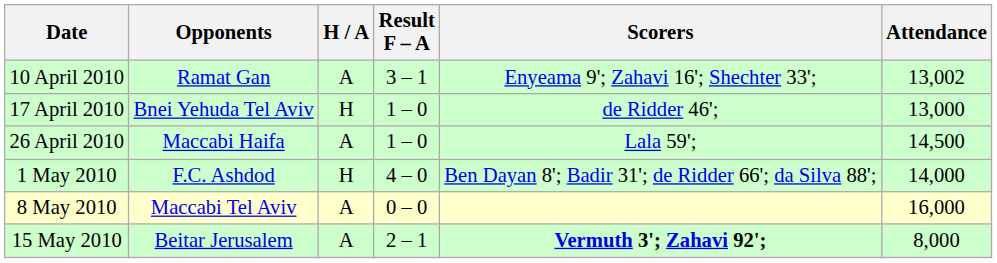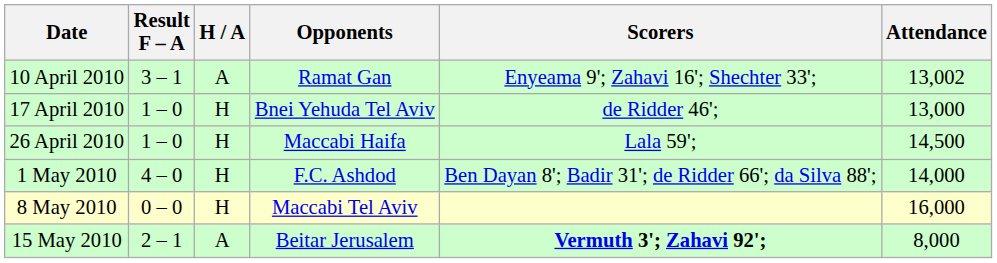 <table class="wikitable" style="text-align:center">
 <tr>
 <th>Date</th>
+<th>Result<br>F – A</th>
+<th>H / A</th>
 <th>Opponents</th>
-<th>H / A</th>
-<th>Result<br>F – A</th>
 <th>Scorers</th>
 <th>Attendance</th>
 </tr>
 <tr bgcolor="#ccffcc">
 <td>10 April 2010</td>
+<td>3 – 1</td>
+<td>A</td>
 <td><a href='#'>Ramat Gan</a></td>
-<td>A</td>
-<td>3 – 1</td>
 <td><a href='#'>Enyeama</a> 9'; <a href='#'>Zahavi</a> 16'; <a href='#'>Shechter</a> 33';</td>
 <td>13,002</td>
 </tr>
 <tr bgcolor="#ccffcc">
 <td>17 April 2010</td>
+<td>1 – 0</td>
+<td>H</td>
 <td><a href='#'>Bnei Yehuda Tel Aviv</a></td>
-<td>H</td>
-<td>1 – 0</td>
 <td><a href='#'>de Ridder</a> 46';</td>
 <td>13,000</td>
 </tr>
 <tr bgcolor="#ccffcc">
 <td>26 April 2010</td>
+<td>1 – 0</td>
+<td>H</td>
 <td><a href='#'>Maccabi Haifa</a></td>
-<td>A</td>
-<td>1 – 0</td>
 <td><a href='#'>Lala</a> 59';</td>
 <td>14,500</td>
 </tr>
 <tr bgcolor="#ccffcc">
 <td>1 May 2010</td>
+<td>4 – 0</td>
+<td>H</td>
 <td><a href='#'>F.C. Ashdod</a></td>
-<td>H</td>
-<td>4 – 0</td>
 <td><a href='#'>Ben Dayan</a> 8'; <a href='#'>Badir</a> 31'; <a href='#'>de Ridder</a> 66'; <a href='#'>da Silva</a> 88';</td>
 <td>14,000</td>
 </tr>
 <tr bgcolor="#ffffcc">
 <td>8 May 2010</td>
+<td>0 – 0</td>
+<td>H</td>
 <td><a href='#'>Maccabi Tel Aviv</a></td>
-<td>A</td>
-<td>0 – 0</td>
 <td></td>
 <td>16,000</td>
 </tr>
 <tr bgcolor="#ccffcc">
 <td>15 May 2010</td>
+<td>2 – 1</td>
+<td>A</td>
 <td><a href='#'>Beitar Jerusalem</a></td>
-<td>A</td>
-<td>2 – 1</td>
 <td><strong><a href='#'>Vermuth</a> 3'; <a href='#'>Zahavi</a> 92';</strong></td>
 <td>8,000</td>
 </tr>
 </table>
